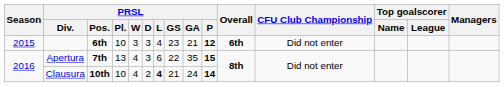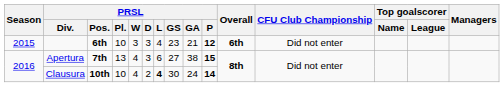 <table class="wikitable">
 <tr style="background:#efefef;">
 <th rowspan="2">Season</th>
 <th colspan="9"><a href='#'>PRSL</a></th>
 <th rowspan="2">Overall</th>
 <th rowspan="2"><a href='#'>CFU Club Championship</a></th>
 <th colspan="2">Top goalscorer</th>
 <th rowspan="2">Managers</th>
 </tr>
 <tr>
 <th>Div.</th>
 <th>Pos.</th>
 <th>Pl.</th>
 <th>W</th>
 <th>D</th>
 <th>L</th>
 <th>GS</th>
 <th>GA</th>
 <th>P</th>
 <th>Name</th>
 <th>League</th>
 </tr>
 <tr>
 <td align=center><a href='#'>2015</a></td>
 <td align=center></td>
 <td align=center><strong>6th</strong></td>
 <td align=center>10</td>
 <td align=center>3</td>
 <td align=center>3</td>
 <td align=center>4</td>
 <td align=center>23</td>
 <td align=center>21</td>
 <td align=center><strong>12</strong></td>
 <td align=center><strong>6th</strong></td>
 <td align=center>Did not enter</td>
 <td align=center></td>
 <td align=center></td>
 <td align=center></td>
 </tr>
 <tr>
 <td align=center rowspan="2"><a href='#'>2016</a></td>
 <td align=center><a href='#'>Apertura</a></td>
 <td align=center><strong>7th</strong></td>
 <td align=center>13</td>
 <td align=center>4</td>
 <td align=center>3</td>
 <td align=center>6</td>
-<td align=center>22</td>
-<td align=center>35</td>
+<td align=center>27</td>
+<td align=center>38</td>
 <td align=center><strong>15</strong></td>
 <td align=center rowspan="2"><strong>8th</strong></td>
 <td align=center rowspan="2">Did not enter</td>
 <td align=center rowspan="2"></td>
 <td align=center rowspan="2"></td>
 <td align=center rowspan="2"></td>
 </tr>
 <tr>
 <td align=center><a href='#'>Clausura</a></td>
 <td align=center><strong>10th</strong></td>
 <td align=center>10</td>
 <td align=center>4</td>
 <td align=center>2</td>
 <td align=center><strong>4</strong></td>
-<td align=center>21</td>
+<td align=center>30</td>
 <td align=center>24</td>
 <td align=center><strong>14</strong></td>
 </tr>
 </table>
